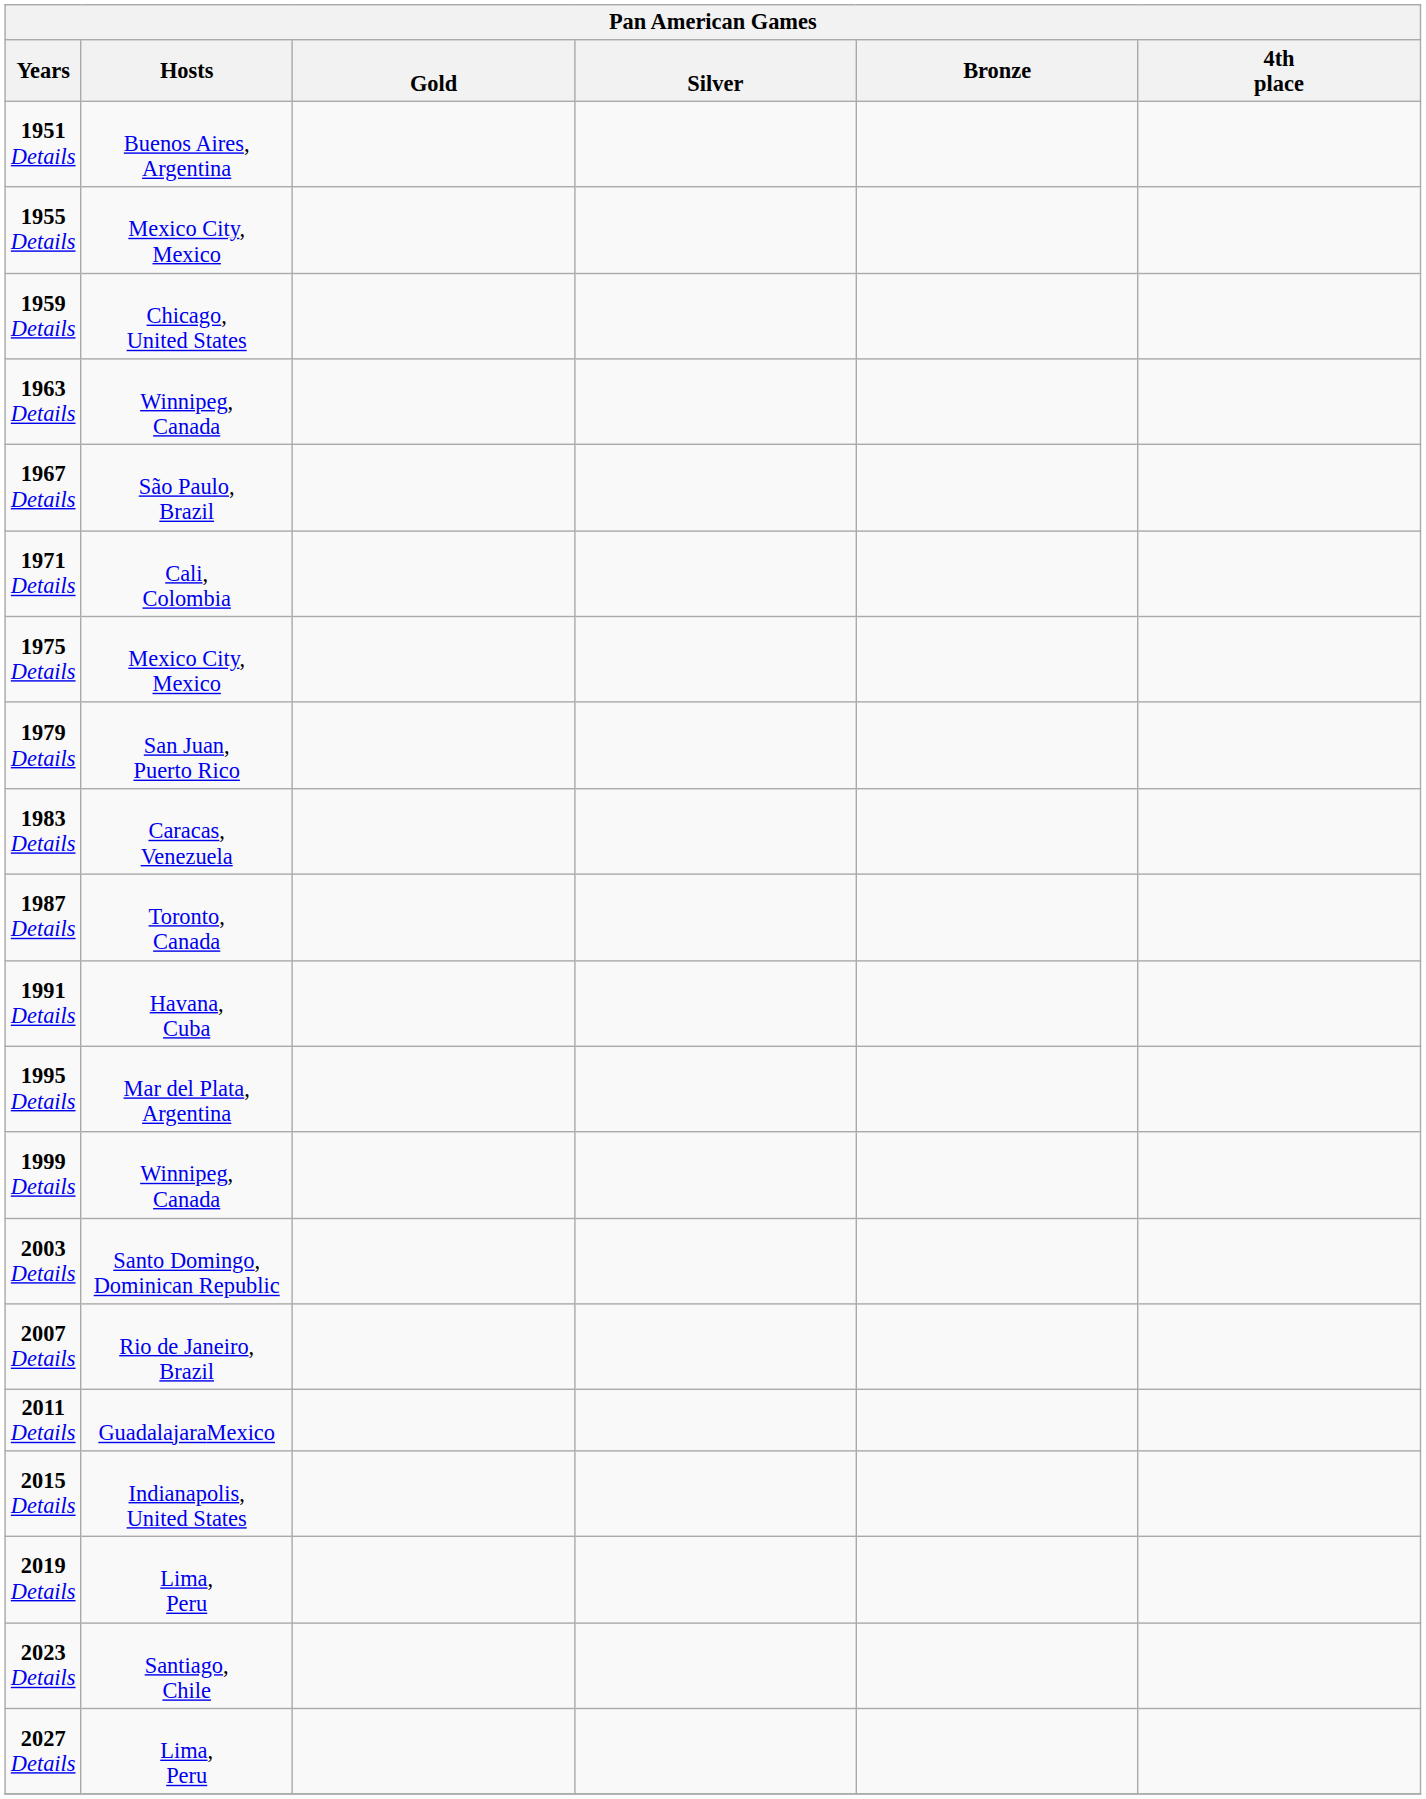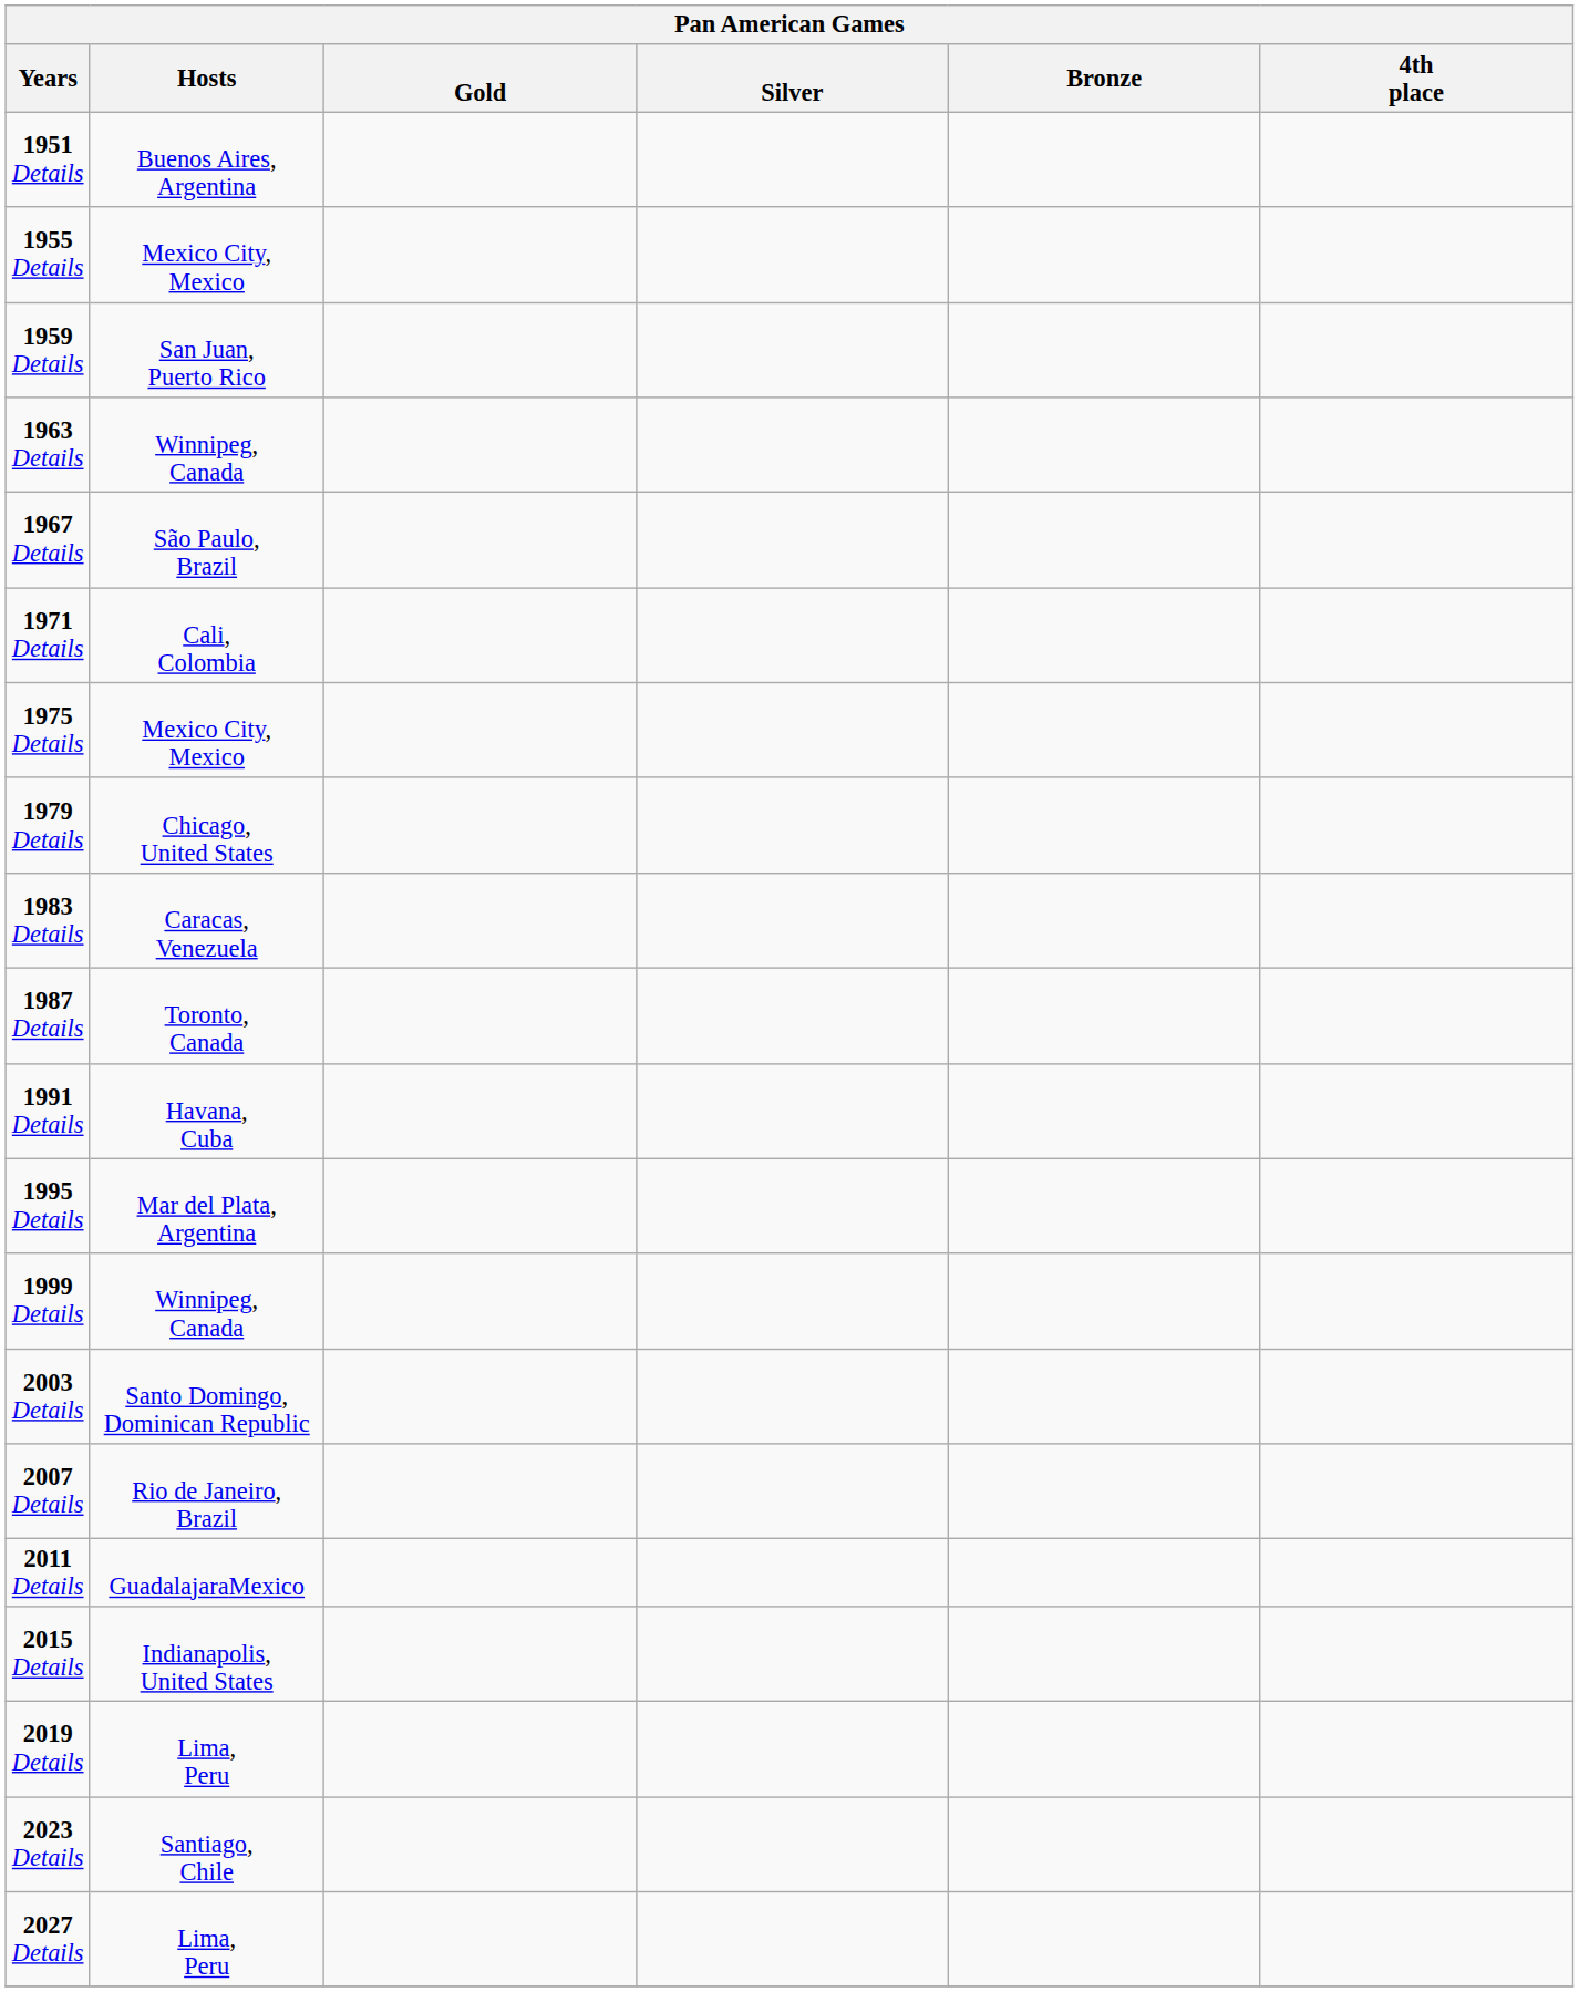 <table class="wikitable sortable toccolours" border="1" cellpadding="2" style="border-collapse: collapse; text-align: center; width: 80%; margin: 0 auto;">
 <tr style= "background: #e2e2e2;">
 <th colspan=6 width=100%>Pan American Games</th>
 </tr>
 <tr style="background: #efefef;">
 <th width=5%>Years</th>
 <th width=15%>Hosts</th>
 <th width=20%><br>Gold</th>
 <th width=20%><br>Silver</th>
 <th width=20%> Bronze</th>
 <th width=20%>4th<br>place</th>
 </tr>
 <tr align=center>
 <td><strong>1951</strong><br><em><a href='#'>Details</a></em></td>
 <td><br><a href='#'>Buenos Aires</a>,<br> <a href='#'>Argentina</a></td>
 <td><strong></strong></td>
 <td></td>
 <td></td>
 <td></td>
 </tr>
 <tr align=center>
 <td><strong>1955</strong><br><em><a href='#'>Details</a></em></td>
 <td><br><a href='#'>Mexico City</a>,<br> <a href='#'>Mexico</a></td>
 <td><strong></strong></td>
 <td></td>
 <td></td>
 <td></td>
 </tr>
 <tr align=center>
 <td><strong>1959</strong><br><em><a href='#'>Details</a></em></td>
-<td><br><a href='#'>Chicago</a>,<br> <a href='#'>United States</a></td>
+<td><br><a href='#'>San Juan</a>,<br> <a href='#'>Puerto Rico</a></td>
 <td><strong></strong></td>
 <td></td>
 <td></td>
 <td></td>
 </tr>
 <tr align=center>
 <td><strong>1963</strong><br><em><a href='#'>Details</a></em></td>
 <td><br><a href='#'>Winnipeg</a>,<br> <a href='#'>Canada</a></td>
 <td><strong></strong></td>
 <td></td>
 <td></td>
 <td></td>
 </tr>
 <tr align=center>
 <td><strong>1967</strong><br><em><a href='#'>Details</a></em></td>
 <td><br><a href='#'>São Paulo</a>,<br> <a href='#'>Brazil</a></td>
 <td><strong></strong></td>
 <td></td>
 <td></td>
 <td></td>
 </tr>
 <tr align=center>
 <td><strong>1971</strong><br><em><a href='#'>Details</a></em></td>
 <td><br><a href='#'>Cali</a>,<br> <a href='#'>Colombia</a></td>
 <td><strong></strong></td>
 <td></td>
 <td></td>
 <td></td>
 </tr>
 <tr align=center>
 <td><strong>1975</strong><br><em><a href='#'>Details</a></em></td>
 <td><br><a href='#'>Mexico City</a>,<br> <a href='#'>Mexico</a></td>
 <td><strong></strong></td>
 <td></td>
 <td></td>
 <td></td>
 </tr>
 <tr align=center>
 <td><strong>1979</strong><br><em><a href='#'>Details</a></em></td>
-<td><br><a href='#'>San Juan</a>,<br> <a href='#'>Puerto Rico</a></td>
+<td><br><a href='#'>Chicago</a>,<br> <a href='#'>United States</a></td>
 <td><strong></strong></td>
 <td></td>
 <td></td>
 <td></td>
 </tr>
 <tr align=center>
 <td><strong>1983</strong><br><em><a href='#'>Details</a></em></td>
 <td><br><a href='#'>Caracas</a>,<br> <a href='#'>Venezuela</a></td>
 <td><strong></strong></td>
 <td></td>
 <td></td>
 <td></td>
 </tr>
 <tr align=center>
 <td><strong>1987</strong><br><em><a href='#'>Details</a></em></td>
 <td><br><a href='#'>Toronto</a>,<br> <a href='#'>Canada</a></td>
 <td><strong></strong></td>
 <td></td>
 <td></td>
 <td></td>
 </tr>
 <tr align=center>
 <td><strong>1991</strong><br><em><a href='#'>Details</a></em></td>
 <td><br><a href='#'>Havana</a>,<br> <a href='#'>Cuba</a></td>
 <td><strong></strong></td>
 <td></td>
 <td></td>
 <td></td>
 </tr>
 <tr align=center>
 <td><strong>1995</strong><br><em><a href='#'>Details</a></em></td>
 <td><br><a href='#'>Mar del Plata</a>,<br> <a href='#'>Argentina</a></td>
 <td><strong></strong></td>
 <td></td>
 <td></td>
 <td></td>
 </tr>
 <tr align=center>
 <td><strong>1999</strong><br><em><a href='#'>Details</a></em></td>
 <td><br><a href='#'>Winnipeg</a>,<br> <a href='#'>Canada</a></td>
 <td><strong></strong></td>
 <td></td>
 <td></td>
 <td></td>
 </tr>
 <tr align=center>
 <td><strong>2003</strong><br><em><a href='#'>Details</a></em></td>
 <td><br><a href='#'>Santo Domingo</a>,<br> <a href='#'>Dominican Republic</a></td>
 <td><strong></strong></td>
 <td></td>
 <td></td>
 <td></td>
 </tr>
 <tr align=center>
 <td><strong>2007</strong><br><em><a href='#'>Details</a></em></td>
 <td><br><a href='#'>Rio de Janeiro</a>,<br> <a href='#'>Brazil</a></td>
 <td><strong></strong></td>
 <td></td>
 <td></td>
 <td></td>
 </tr>
 <tr align=center>
 <td><strong>2011</strong><br><em><a href='#'>Details</a></em></td>
 <td><br><a href='#'>Guadalajara</a><a href='#'>Mexico</a></td>
 <td><strong></strong></td>
 <td></td>
 <td></td>
 <td></td>
 </tr>
 <tr>
 <td><strong>2015</strong><br><em><a href='#'>Details</a></em></td>
 <td><br><a href='#'>Indianapolis</a>,<br> <a href='#'>United States</a></td>
 <td><strong></strong></td>
 <td></td>
 <td></td>
 <td></td>
 </tr>
 <tr>
 <td><strong>2019</strong><br><em><a href='#'>Details</a></em></td>
 <td><br><a href='#'>Lima</a>,<br> <a href='#'>Peru</a></td>
 <td><strong></strong></td>
 <td></td>
 <td></td>
 <td></td>
 </tr>
 <tr align=center>
 <td><strong>2023</strong><br><em><a href='#'>Details</a></em></td>
 <td><br><a href='#'>Santiago</a>,<br> <a href='#'>Chile</a></td>
 <td><strong></strong></td>
 <td></td>
 <td></td>
 <td></td>
 </tr>
 <tr>
 <td><strong>2027</strong><br><em><a href='#'>Details</a></em></td>
 <td><br><a href='#'>Lima</a>,<br> <a href='#'>Peru</a></td>
 <td></td>
 <td></td>
 <td></td>
 <td></td>
 </tr>
 <tr>
 </tr>
 </table>
